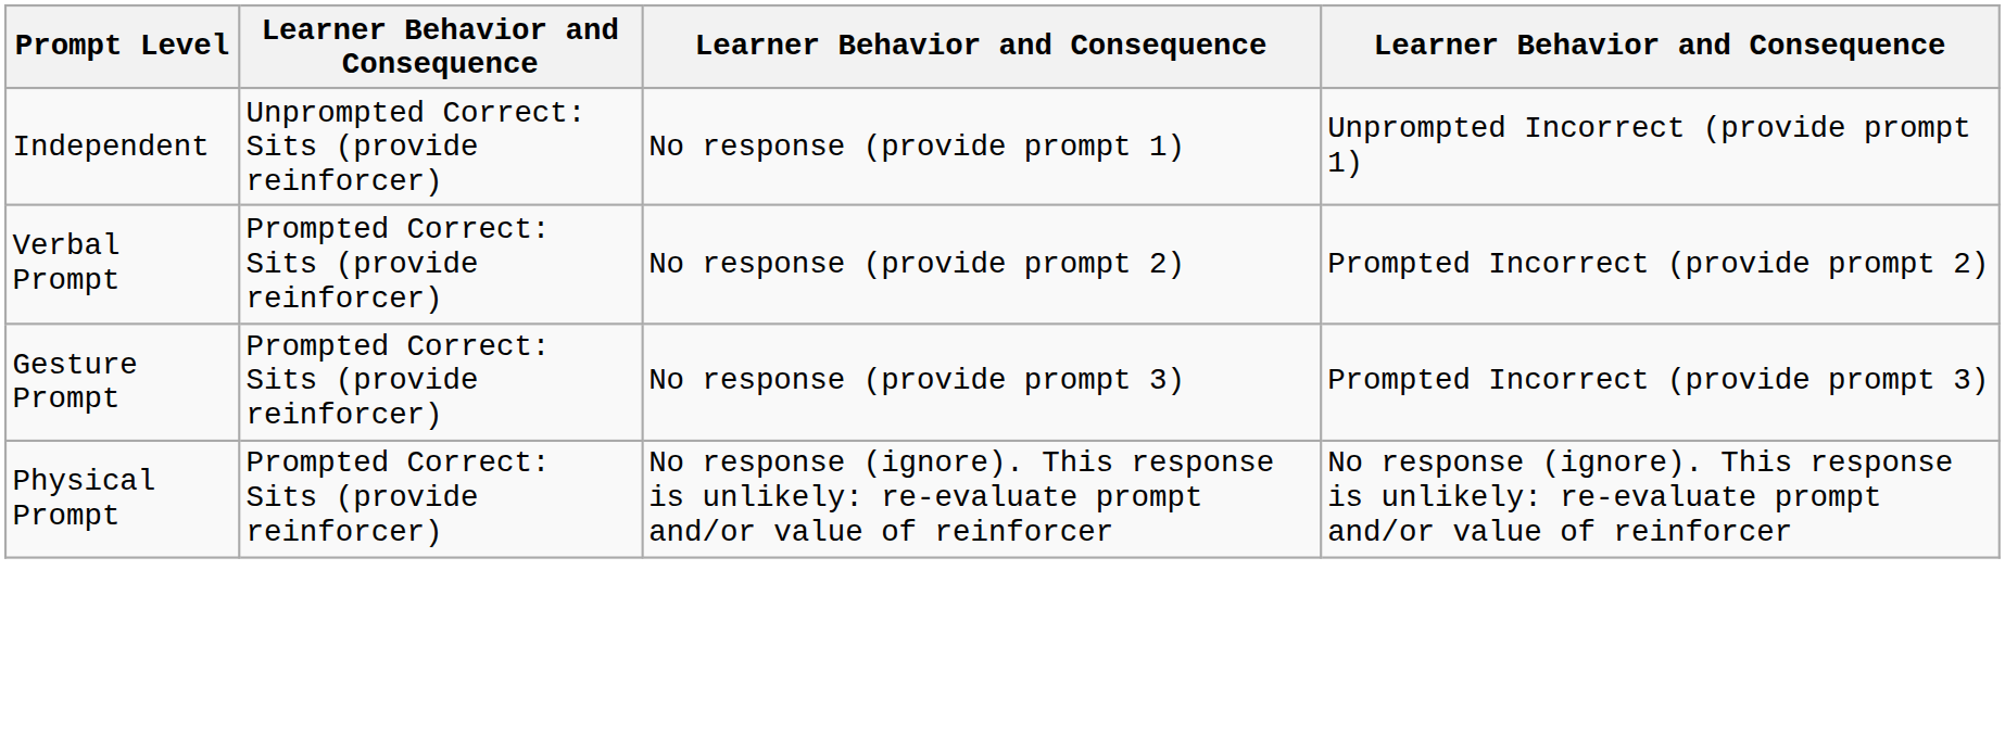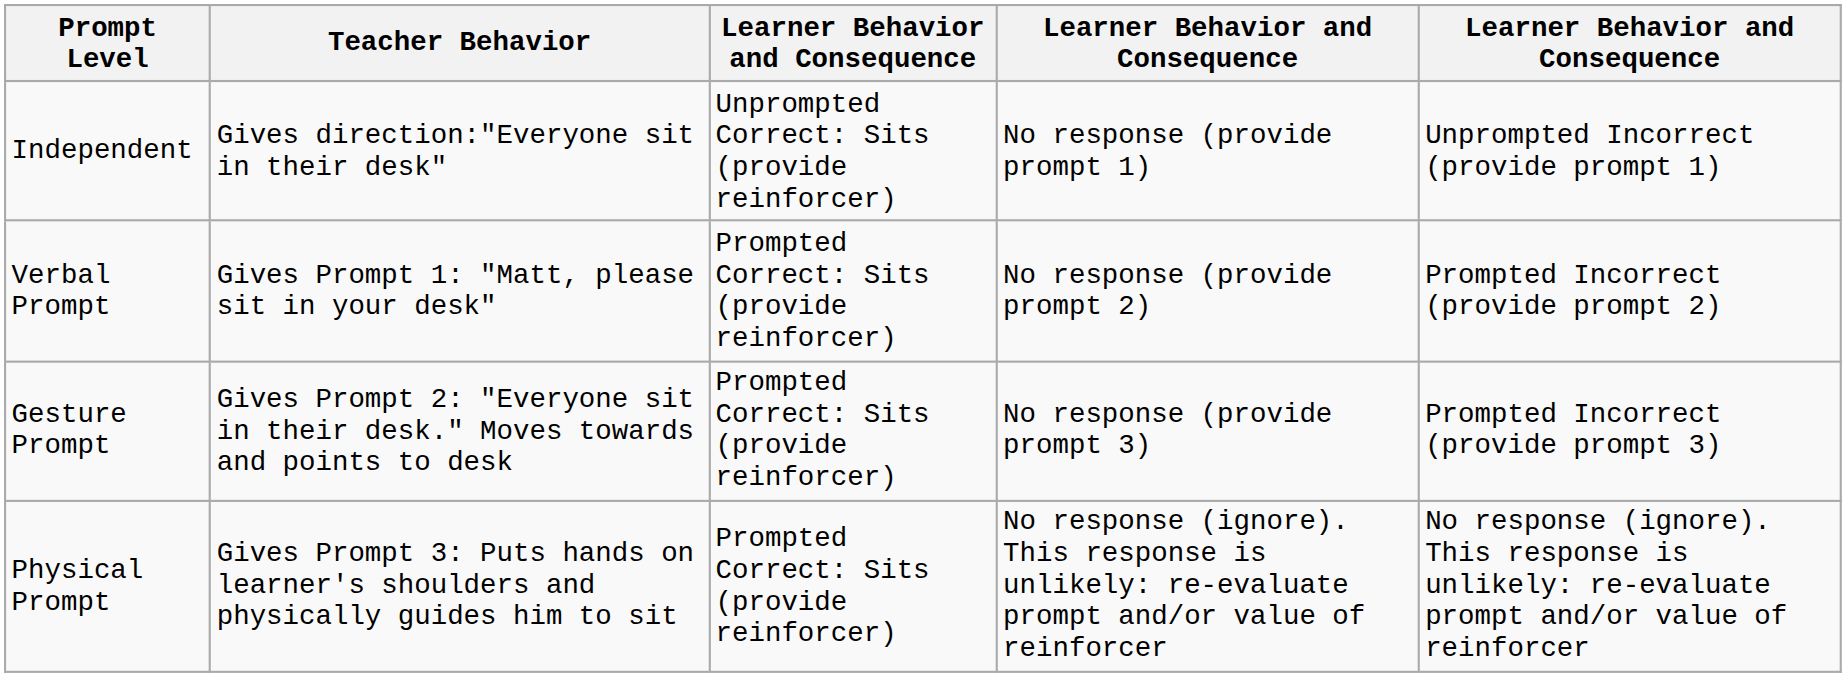 <table class="wikitable">
 <tr>
 <th>Prompt Level</th>
+<th>Teacher Behavior</th>
 <th>Learner Behavior and Consequence</th>
 <th>Learner Behavior and Consequence</th>
 <th>Learner Behavior and Consequence</th>
 </tr>
 <tr>
 <td>Independent</td>
+<td>Gives direction:"Everyone sit in their desk"</td>
 <td>Unprompted Correct: Sits (provide reinforcer)</td>
 <td>No response (provide prompt 1)</td>
 <td>Unprompted Incorrect (provide prompt 1)</td>
 </tr>
 <tr>
 <td>Verbal Prompt</td>
+<td>Gives Prompt 1: "Matt, please sit in your desk"</td>
 <td>Prompted Correct: Sits (provide reinforcer)</td>
 <td>No response (provide prompt 2)</td>
 <td>Prompted Incorrect (provide prompt 2)</td>
 </tr>
 <tr>
 <td>Gesture Prompt</td>
+<td>Gives Prompt 2: "Everyone sit in their desk." Moves towards and points to desk</td>
 <td>Prompted Correct: Sits (provide reinforcer)</td>
 <td>No response (provide prompt 3)</td>
 <td>Prompted Incorrect (provide prompt 3)</td>
 </tr>
 <tr>
 <td>Physical Prompt</td>
+<td>Gives Prompt 3: Puts hands on learner's shoulders and physically guides him to sit</td>
 <td>Prompted Correct: Sits (provide reinforcer)</td>
 <td>No response (ignore). This response is unlikely: re-evaluate prompt and/or value of reinforcer</td>
 <td>No response (ignore). This response is unlikely: re-evaluate prompt and/or value of reinforcer</td>
 </tr>
 </table>
